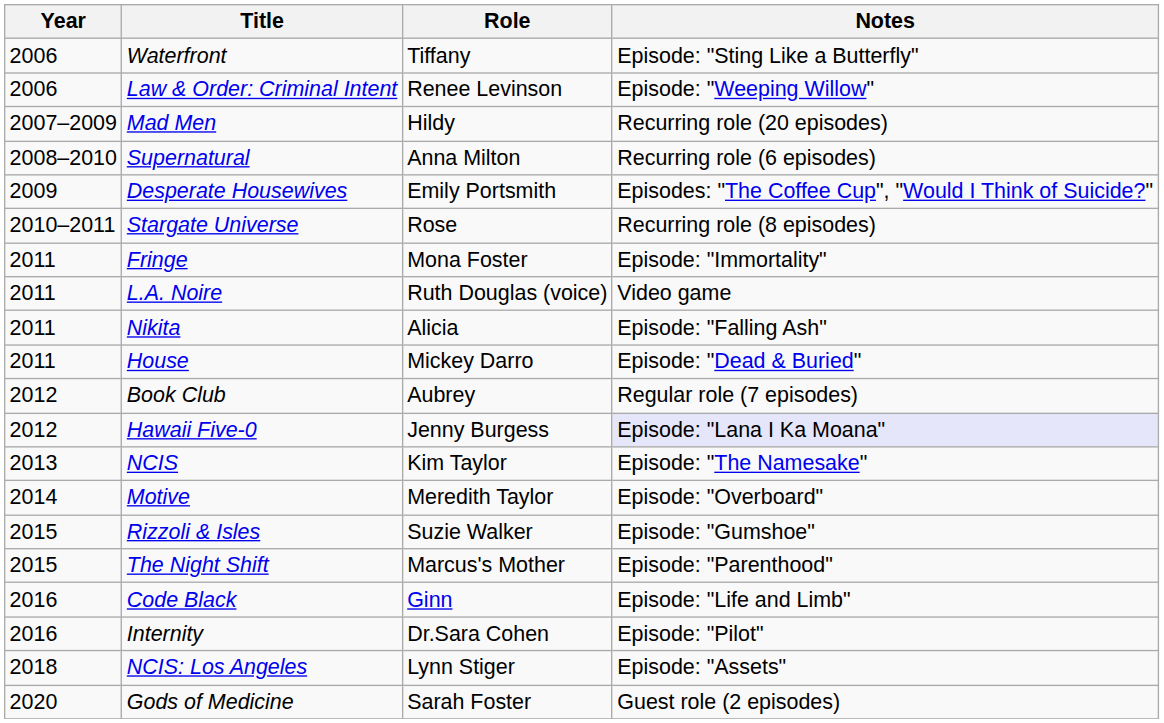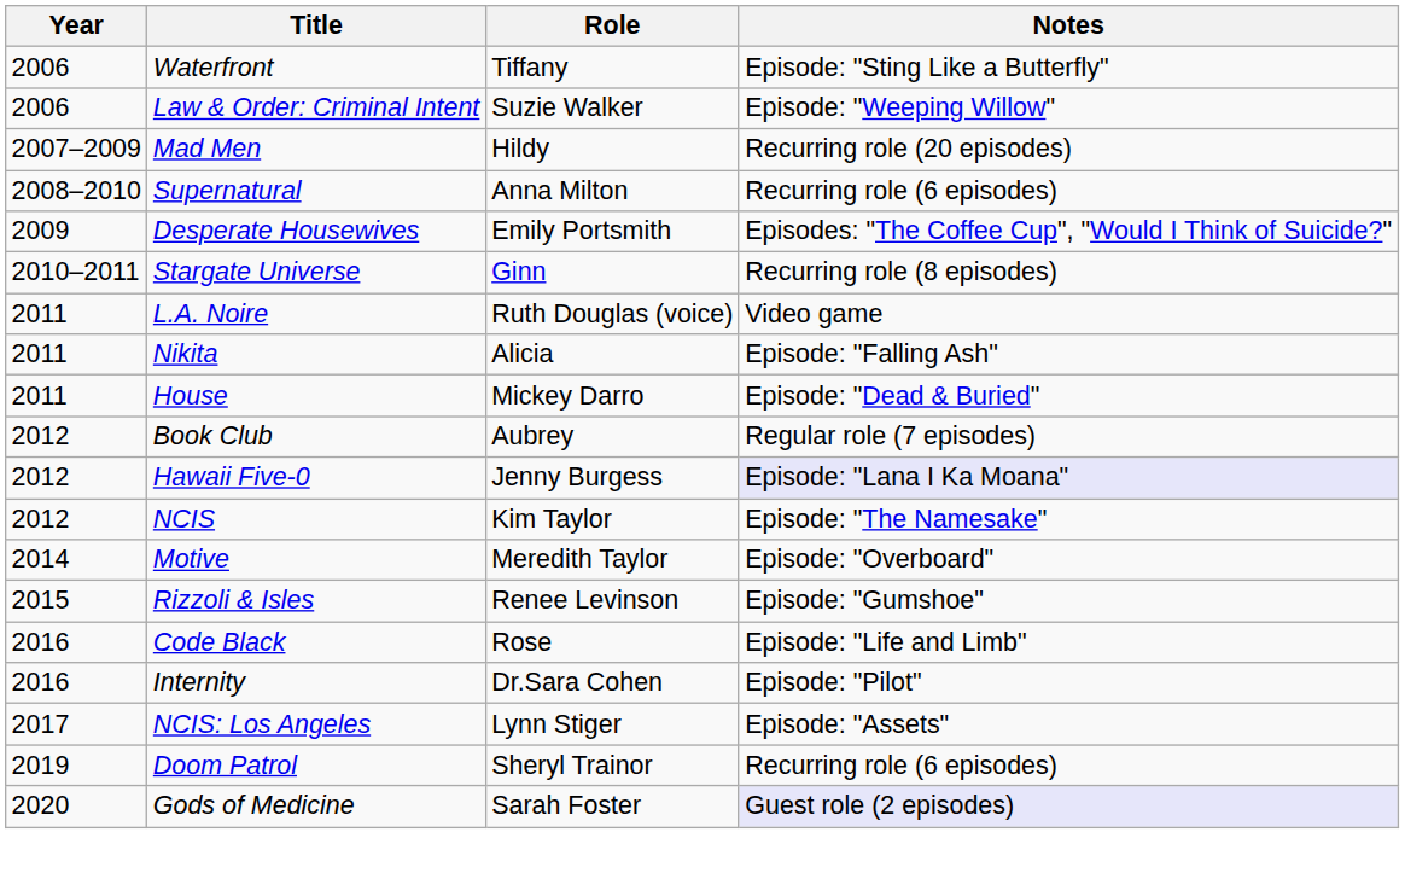 <table class="wikitable sortable">
 <tr>
 <th>Year</th>
 <th>Title</th>
 <th>Role</th>
 <th class="unsortable">Notes</th>
 </tr>
 <tr>
 <td>2006</td>
 <td><em>Waterfront</em></td>
 <td>Tiffany</td>
 <td>Episode: "Sting Like a Butterfly"</td>
 </tr>
 <tr>
 <td>2006</td>
 <td><em><a href='#'>Law & Order: Criminal Intent</a></em></td>
-<td>Renee Levinson</td>
+<td>Suzie Walker</td>
 <td>Episode: "<a href='#'>Weeping Willow</a>"</td>
 </tr>
 <tr>
 <td>2007–2009</td>
 <td><em><a href='#'>Mad Men</a></em></td>
 <td>Hildy</td>
 <td>Recurring role (20 episodes)</td>
 </tr>
 <tr>
 <td>2008–2010</td>
 <td><em><a href='#'>Supernatural</a></em></td>
 <td>Anna Milton</td>
 <td>Recurring role (6 episodes)</td>
 </tr>
 <tr>
 <td>2009</td>
 <td><em><a href='#'>Desperate Housewives</a></em></td>
 <td>Emily Portsmith</td>
 <td>Episodes: "<a href='#'>The Coffee Cup</a>", "<a href='#'>Would I Think of Suicide?</a>"</td>
 </tr>
 <tr>
 <td>2010–2011</td>
 <td><em><a href='#'>Stargate Universe</a></em></td>
-<td>Rose</td>
+<td><a href='#'>Ginn</a></td>
 <td>Recurring role (8 episodes)</td>
-</tr>
-<tr>
-<td>2011</td>
-<td><em><a href='#'>Fringe</a></em></td>
-<td>Mona Foster</td>
-<td>Episode: "Immortality"</td>
 </tr>
 <tr>
 <td>2011</td>
 <td><em><a href='#'>L.A. Noire</a></em></td>
 <td>Ruth Douglas (voice)</td>
 <td>Video game</td>
 </tr>
 <tr>
 <td>2011</td>
 <td><em><a href='#'>Nikita</a></em></td>
 <td>Alicia</td>
 <td>Episode: "Falling Ash"</td>
 </tr>
 <tr>
 <td>2011</td>
 <td><em><a href='#'>House</a></em></td>
 <td>Mickey Darro</td>
 <td>Episode: "<a href='#'>Dead & Buried</a>"</td>
 </tr>
 <tr>
 <td>2012</td>
 <td><em>Book Club</em></td>
 <td>Aubrey</td>
 <td>Regular role (7 episodes)</td>
 </tr>
 <tr>
 <td>2012</td>
 <td><em><a href='#'>Hawaii Five-0</a></em></td>
 <td>Jenny Burgess</td>
 <td style="background: lavender;">Episode: "Lana I Ka Moana"</td>
 </tr>
 <tr>
-<td>2013</td>
+<td>2012</td>
 <td><em><a href='#'>NCIS</a></em></td>
 <td>Kim Taylor</td>
 <td>Episode: "<a href='#'>The Namesake</a>"</td>
 </tr>
 <tr>
 <td>2014</td>
 <td><em><a href='#'>Motive</a></em></td>
 <td>Meredith Taylor</td>
 <td>Episode: "Overboard"</td>
 </tr>
 <tr>
 <td>2015</td>
 <td><em><a href='#'>Rizzoli & Isles</a></em></td>
-<td>Suzie Walker</td>
+<td>Renee Levinson</td>
 <td>Episode: "Gumshoe"</td>
-</tr>
-<tr>
-<td>2015</td>
-<td><em><a href='#'>The Night Shift</a></em></td>
-<td>Marcus's Mother</td>
-<td>Episode: "Parenthood"</td>
 </tr>
 <tr>
 <td>2016</td>
 <td><em><a href='#'>Code Black</a></em></td>
-<td><a href='#'>Ginn</a></td>
+<td>Rose</td>
 <td>Episode: "Life and Limb"</td>
 </tr>
 <tr>
 <td>2016</td>
 <td><em>Internity</em></td>
 <td>Dr.Sara Cohen</td>
 <td>Episode: "Pilot"</td>
 </tr>
 <tr>
-<td>2018</td>
+<td>2017</td>
 <td><em><a href='#'>NCIS: Los Angeles</a></em></td>
 <td>Lynn Stiger</td>
 <td>Episode: "Assets"</td>
 </tr>
 <tr>
+<td>2019</td>
+<td><em><a href='#'>Doom Patrol</a></em></td>
+<td>Sheryl Trainor</td>
+<td>Recurring role (6 episodes)</td>
+</tr>
+<tr>
 <td>2020</td>
 <td><em>Gods of Medicine</em></td>
 <td>Sarah Foster</td>
-<td>Guest role (2 episodes)</td>
+<td style="background: lavender;">Guest role (2 episodes)</td>
 </tr>
 </table>
